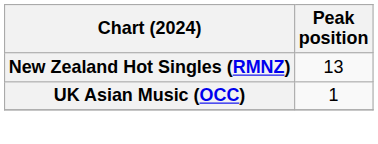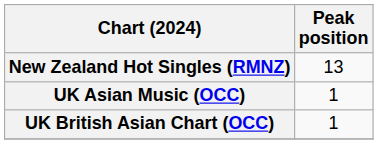 <table class="wikitable sortable plainrowheaders" style="text-align:center">
 <tr>
 <th scope="col">Chart (2024)</th>
 <th scope="col">Peak<br>position</th>
 </tr>
 <tr>
 <th scope="row">New Zealand Hot Singles (<a href='#'>RMNZ</a>)</th>
 <td>13</td>
 </tr>
 <tr>
 <th scope="row">UK Asian Music (<a href='#'>OCC</a>)</th>
 <td>1</td>
 </tr>
 <tr>
+<th scope="row">UK British Asian Chart (<a href='#'>OCC</a>)</th>
+<td>1</td>
+</tr>
+<tr>
 </tr>
 </table>
